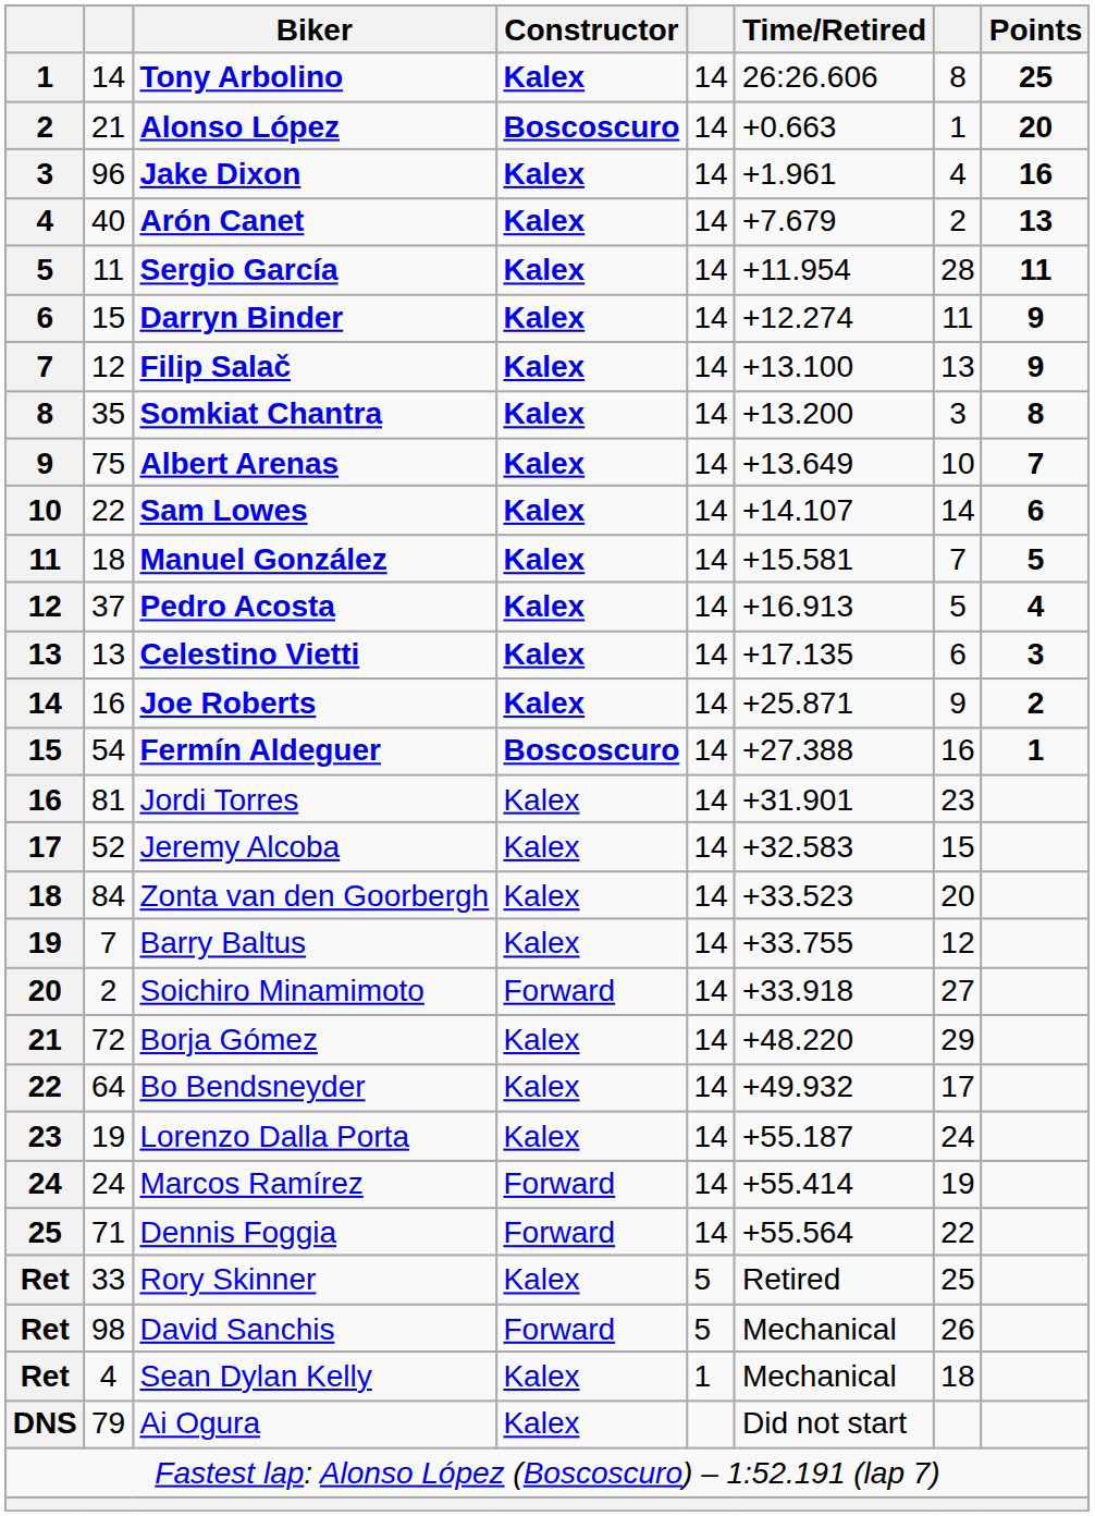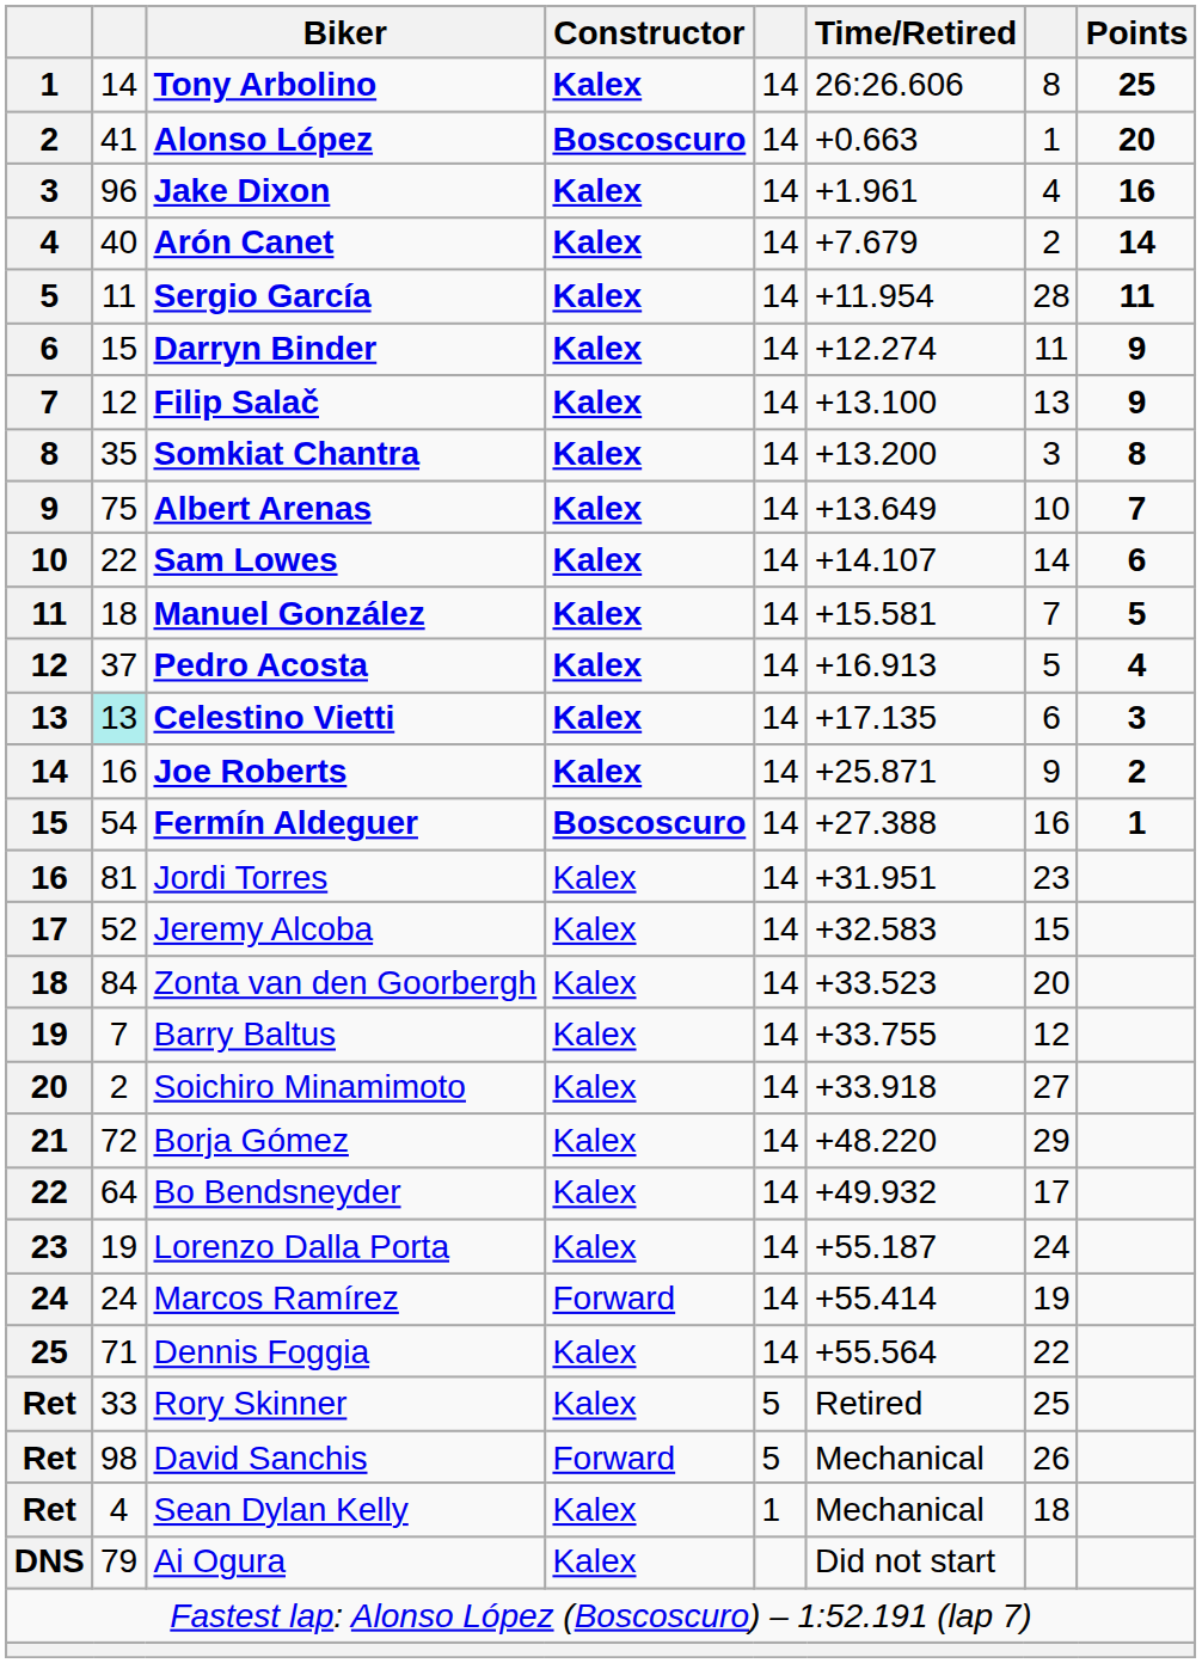 <table class="wikitable sortable" style="font-size: 85%;">
 <tr>
 <th scope="col"></th>
 <th scope="col"></th>
 <th scope="col">Biker</th>
 <th scope="col">Constructor</th>
 <th scope="col" class="unsortable"></th>
 <th scope="col" class="unsortable">Time/Retired</th>
 <th scope="col"></th>
 <th scope="col">Points</th>
 </tr>
 <tr>
 <th scope="row">1</th>
 <td align="center">14</td>
 <td> <strong><a href='#'>Tony Arbolino</a></strong></td>
 <td><strong><a href='#'>Kalex</a></strong></td>
 <td>14</td>
 <td>26:26.606</td>
 <td align="center">8</td>
 <td align="center"><strong>25</strong></td>
 </tr>
 <tr>
 <th scope="row">2</th>
-<td align="center">21</td>
+<td align="center">41</td>
 <td> <strong><a href='#'>Alonso López</a></strong></td>
 <td><strong><a href='#'>Boscoscuro</a></strong></td>
 <td>14</td>
 <td>+0.663</td>
 <td align="center">1</td>
 <td align="center"><strong>20</strong></td>
 </tr>
 <tr>
 <th scope="row">3</th>
 <td align="center">96</td>
 <td> <strong><a href='#'>Jake Dixon</a></strong></td>
 <td><strong><a href='#'>Kalex</a></strong></td>
 <td>14</td>
 <td>+1.961</td>
 <td align="center">4</td>
 <td align="center"><strong>16</strong></td>
 </tr>
 <tr>
 <th scope="row">4</th>
 <td align="center">40</td>
 <td> <strong><a href='#'>Arón Canet</a></strong></td>
 <td><strong><a href='#'>Kalex</a></strong></td>
 <td>14</td>
 <td>+7.679</td>
 <td align="center">2</td>
-<td align="center"><strong>13</strong></td>
+<td align="center"><strong>14</strong></td>
 </tr>
 <tr>
 <th scope="row">5</th>
 <td align="center">11</td>
 <td> <strong><a href='#'>Sergio García</a></strong></td>
 <td><strong><a href='#'>Kalex</a></strong></td>
 <td>14</td>
 <td>+11.954</td>
 <td align="center">28</td>
 <td align="center"><strong>11</strong></td>
 </tr>
 <tr>
 <th scope="row">6</th>
 <td align="center">15</td>
 <td> <strong><a href='#'>Darryn Binder</a></strong></td>
 <td><strong><a href='#'>Kalex</a></strong></td>
 <td>14</td>
 <td>+12.274</td>
 <td align="center">11</td>
 <td align="center"><strong>9</strong></td>
 </tr>
 <tr>
 <th scope="row">7</th>
 <td align="center">12</td>
 <td> <strong><a href='#'>Filip Salač</a></strong></td>
 <td><strong><a href='#'>Kalex</a></strong></td>
 <td>14</td>
 <td>+13.100</td>
 <td align="center">13</td>
 <td align="center"><strong>9</strong></td>
 </tr>
 <tr>
 <th scope="row">8</th>
 <td align="center">35</td>
 <td> <strong><a href='#'>Somkiat Chantra</a></strong></td>
 <td><strong><a href='#'>Kalex</a></strong></td>
 <td>14</td>
 <td>+13.200</td>
 <td align="center">3</td>
 <td align="center"><strong>8</strong></td>
 </tr>
 <tr>
 <th scope="row">9</th>
 <td align="center">75</td>
 <td> <strong><a href='#'>Albert Arenas</a></strong></td>
 <td><strong><a href='#'>Kalex</a></strong></td>
 <td>14</td>
 <td>+13.649</td>
 <td align="center">10</td>
 <td align="center"><strong>7</strong></td>
 </tr>
 <tr>
 <th scope="row">10</th>
 <td align="center">22</td>
 <td> <strong><a href='#'>Sam Lowes</a></strong></td>
 <td><strong><a href='#'>Kalex</a></strong></td>
 <td>14</td>
 <td>+14.107</td>
 <td align="center">14</td>
 <td align="center"><strong>6</strong></td>
 </tr>
 <tr>
 <th scope="row">11</th>
 <td align="center">18</td>
 <td> <strong><a href='#'>Manuel González</a></strong></td>
 <td><strong><a href='#'>Kalex</a></strong></td>
 <td>14</td>
 <td>+15.581</td>
 <td align="center">7</td>
 <td align="center"><strong>5</strong></td>
 </tr>
 <tr>
 <th scope="row">12</th>
 <td align="center">37</td>
 <td> <strong><a href='#'>Pedro Acosta</a></strong></td>
 <td><strong><a href='#'>Kalex</a></strong></td>
 <td>14</td>
 <td>+16.913</td>
 <td align="center">5</td>
 <td align="center"><strong>4</strong></td>
 </tr>
 <tr>
 <th scope="row">13</th>
-<td align="center">13</td>
+<td align="center" style="background: paleturquoise;">13</td>
 <td> <strong><a href='#'>Celestino Vietti</a></strong></td>
 <td><strong><a href='#'>Kalex</a></strong></td>
 <td>14</td>
 <td>+17.135</td>
 <td align="center">6</td>
 <td align="center"><strong>3</strong></td>
 </tr>
 <tr>
 <th scope="row">14</th>
 <td align="center">16</td>
 <td> <strong><a href='#'>Joe Roberts</a></strong></td>
 <td><strong><a href='#'>Kalex</a></strong></td>
 <td>14</td>
 <td>+25.871</td>
 <td align="center">9</td>
 <td align="center"><strong>2</strong></td>
 </tr>
 <tr>
 <th scope="row">15</th>
 <td align="center">54</td>
 <td> <strong><a href='#'>Fermín Aldeguer</a></strong></td>
 <td><strong><a href='#'>Boscoscuro</a></strong></td>
 <td>14</td>
 <td>+27.388</td>
 <td align="center">16</td>
 <td align="center"><strong>1</strong></td>
 </tr>
 <tr>
 <th scope="row">16</th>
 <td align="center">81</td>
 <td> <a href='#'>Jordi Torres</a></td>
 <td><a href='#'>Kalex</a></td>
 <td>14</td>
-<td>+31.901</td>
+<td>+31.951</td>
 <td align="center">23</td>
 <td></td>
 </tr>
 <tr>
 <th scope="row">17</th>
 <td align="center">52</td>
 <td> <a href='#'>Jeremy Alcoba</a></td>
 <td><a href='#'>Kalex</a></td>
 <td>14</td>
 <td>+32.583</td>
 <td align="center">15</td>
 <td></td>
 </tr>
 <tr>
 <th scope="row">18</th>
 <td align="center">84</td>
 <td> <a href='#'>Zonta van den Goorbergh</a></td>
 <td><a href='#'>Kalex</a></td>
 <td>14</td>
 <td>+33.523</td>
 <td align="center">20</td>
 <td></td>
 </tr>
 <tr>
 <th scope="row">19</th>
 <td align="center">7</td>
 <td> <a href='#'>Barry Baltus</a></td>
 <td><a href='#'>Kalex</a></td>
 <td>14</td>
 <td>+33.755</td>
 <td align="center">12</td>
 <td></td>
 </tr>
 <tr>
 <th scope="row">20</th>
 <td align="center">2</td>
 <td> <a href='#'>Soichiro Minamimoto</a></td>
-<td><a href='#'>Forward</a></td>
+<td><a href='#'>Kalex</a></td>
 <td>14</td>
 <td>+33.918</td>
 <td align="center">27</td>
 <td></td>
 </tr>
 <tr>
 <th scope="row">21</th>
 <td align="center">72</td>
 <td> <a href='#'>Borja Gómez</a></td>
 <td><a href='#'>Kalex</a></td>
 <td>14</td>
 <td>+48.220</td>
 <td align="center">29</td>
 <td></td>
 </tr>
 <tr>
 <th scope="row">22</th>
 <td align="center">64</td>
 <td> <a href='#'>Bo Bendsneyder</a></td>
 <td><a href='#'>Kalex</a></td>
 <td>14</td>
 <td>+49.932</td>
 <td align="center">17</td>
 <td></td>
 </tr>
 <tr>
 <th scope="row">23</th>
 <td align="center">19</td>
 <td> <a href='#'>Lorenzo Dalla Porta</a></td>
 <td><a href='#'>Kalex</a></td>
 <td>14</td>
 <td>+55.187</td>
 <td align="center">24</td>
 <td></td>
 </tr>
 <tr>
 <th scope="row">24</th>
 <td align="center">24</td>
 <td> <a href='#'>Marcos Ramírez</a></td>
 <td><a href='#'>Forward</a></td>
 <td>14</td>
 <td>+55.414</td>
 <td align="center">19</td>
 <td></td>
 </tr>
 <tr>
 <th scope="row">25</th>
 <td align="center">71</td>
 <td> <a href='#'>Dennis Foggia</a></td>
-<td><a href='#'>Forward</a></td>
+<td><a href='#'>Kalex</a></td>
 <td>14</td>
 <td>+55.564</td>
 <td align="center">22</td>
 <td></td>
 </tr>
 <tr>
 <th scope="row">Ret</th>
 <td align="center">33</td>
 <td> <a href='#'>Rory Skinner</a></td>
 <td><a href='#'>Kalex</a></td>
 <td>5</td>
 <td>Retired</td>
 <td align="center">25</td>
 <td></td>
 </tr>
 <tr>
 <th scope="row">Ret</th>
 <td align="center">98</td>
 <td> <a href='#'>David Sanchis</a></td>
 <td><a href='#'>Forward</a></td>
 <td>5</td>
 <td>Mechanical</td>
 <td align="center">26</td>
 <td></td>
 </tr>
 <tr>
 <th scope="row">Ret</th>
 <td align="center">4</td>
 <td> <a href='#'>Sean Dylan Kelly</a></td>
 <td><a href='#'>Kalex</a></td>
 <td>1</td>
 <td>Mechanical</td>
 <td align="center">18</td>
 <td></td>
 </tr>
 <tr>
 <th scope="row">DNS</th>
 <td align="center">79</td>
 <td> <a href='#'>Ai Ogura</a></td>
 <td><a href='#'>Kalex</a></td>
 <td></td>
 <td>Did not start</td>
 <td align="center"></td>
 <td></td>
 </tr>
 <tr class="sortbottom">
 <td colspan="8" style="text-align:center"><em><a href='#'>Fastest lap</a>:  <a href='#'>Alonso López</a> (<a href='#'>Boscoscuro</a>) – 1:52.191 (lap 7)</em></td>
 </tr>
 <tr>
 <th colspan=8></th>
 </tr>
 </table>
